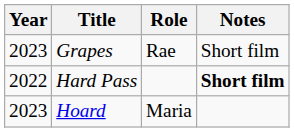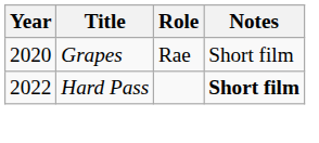 <table class="wikitable unsortable">
 <tr>
 <th>Year</th>
 <th>Title</th>
 <th>Role</th>
 <th>Notes</th>
 </tr>
 <tr>
-<td>2023</td>
+<td>2020</td>
 <td><em>Grapes</em></td>
 <td>Rae</td>
 <td>Short film</td>
 </tr>
 <tr>
 <td>2022</td>
 <td><em>Hard Pass</em></td>
 <td></td>
 <td><strong>Short film</strong></td>
 </tr>
-<tr>
-<td>2023</td>
-<td><em><a href='#'>Hoard</a></em></td>
-<td>Maria</td>
-<td></td>
-</tr>
 </table>
